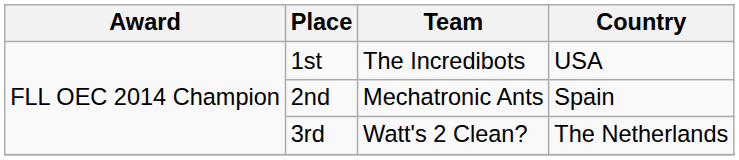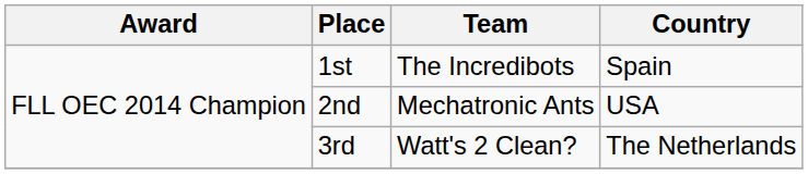 <table class="wikitable">
 <tr>
 <th>Award</th>
 <th>Place</th>
 <th>Team</th>
 <th>Country</th>
 </tr>
 <tr>
 <td rowspan="3">FLL OEC 2014 Champion</td>
 <td>1st</td>
 <td>The Incredibots</td>
-<td>USA</td>
+<td>Spain</td>
 </tr>
 <tr>
 <td>2nd</td>
 <td>Mechatronic Ants</td>
-<td>Spain</td>
+<td>USA</td>
 </tr>
 <tr>
 <td>3rd</td>
 <td>Watt's 2 Clean?</td>
 <td>The Netherlands</td>
 </tr>
 <tr>
 </tr>
 </table>
